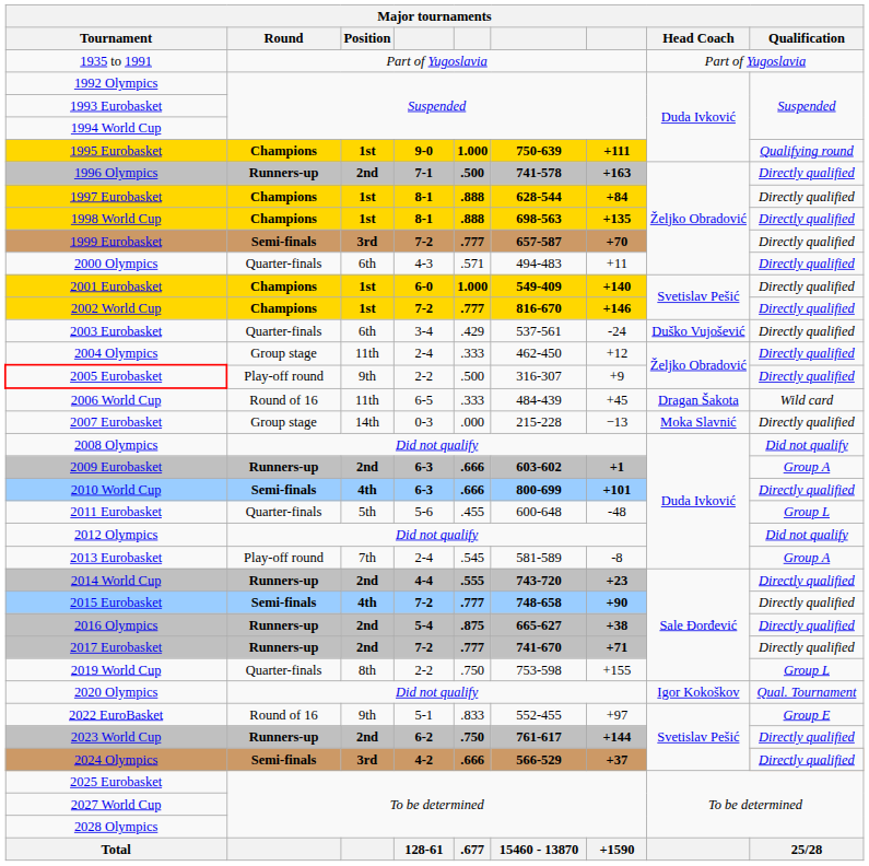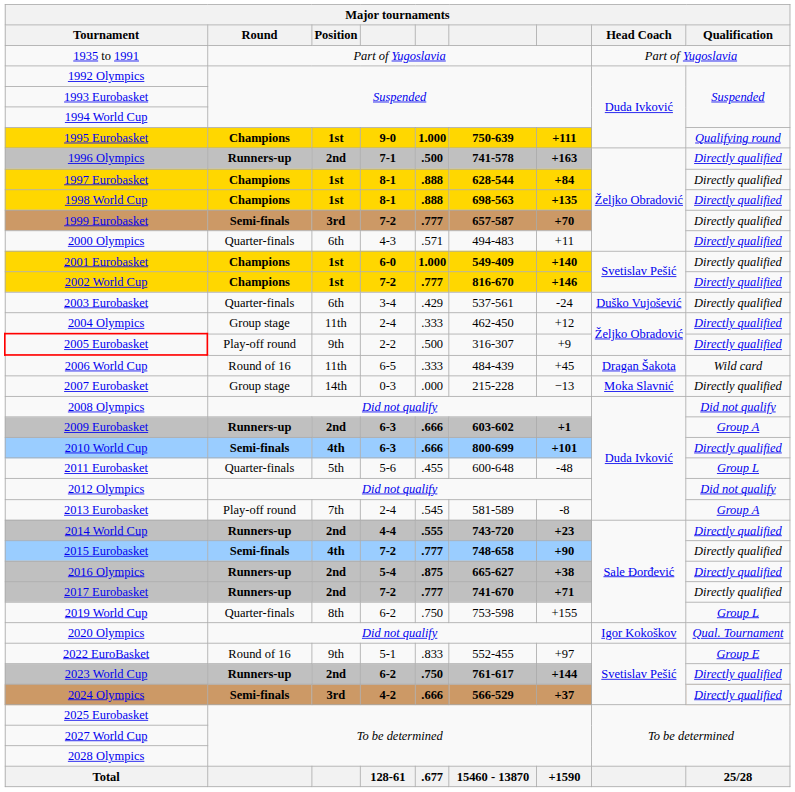 <table class="wikitable mw-collapsible mw-collapsed" style="text-align: center;font-size:95%;">
 <tr>
 <th colspan=9>Major tournaments</th>
 </tr>
 <tr>
 <th width=240>Tournament</th>
 <th width=120>Round</th>
 <th>Position</th>
 <th width=60></th>
 <th width=30></th>
 <th width=100></th>
 <th width=60></th>
 <th>Head Coach</th>
 <th width=120>Qualification</th>
 </tr>
 <tr>
 <td> <a href='#'>1935</a> to  <a href='#'>1991</a></td>
 <td colspan=6><em>Part of <a href='#'>Yugoslavia</a></em></td>
 <td colspan=2><em>Part of <a href='#'>Yugoslavia</a></em></td>
 </tr>
 <tr>
 <td> <a href='#'>1992 Olympics</a></td>
 <td colspan=6 rowspan=3><a href='#'><em>Suspended</em></a></td>
 <td colspan=1 rowspan=4><a href='#'>Duda Ivković</a></td>
 <td colspan=1 rowspan=3><a href='#'><em>Suspended</em></a></td>
 </tr>
 <tr>
 <td> <a href='#'>1993 Eurobasket</a></td>
 </tr>
 <tr>
 <td> <a href='#'>1994 World Cup</a></td>
 </tr>
 <tr>
 <td style="background:gold;"> <a href='#'>1995 Eurobasket</a></td>
 <td style="background:gold;"> <strong>Champions</strong> </td>
 <td style="background:gold;"><strong>1st</strong></td>
 <td style="background:gold;"><strong>9-0</strong></td>
 <td style="background:gold;"><strong>1.000</strong></td>
 <td style="background:gold;"><strong>750-639</strong></td>
 <td style="background:gold;"><strong>+111</strong></td>
 <td colspan=1><a href='#'><em>Qualifying round</em></a></td>
 </tr>
 <tr>
 <td style="background:silver;"> <a href='#'>1996 Olympics</a></td>
 <td style="background:silver;"> <strong>Runners-up</strong> </td>
 <td style="background:silver;"><strong>2nd</strong></td>
 <td style="background:silver;"><strong>7-1</strong></td>
 <td style="background:silver;"><strong>.500</strong></td>
 <td style="background:silver;"><strong>741-578</strong></td>
 <td style="background:silver;"><strong>+163</strong></td>
 <td colspan=1 rowspan=5><a href='#'>Željko Obradović</a></td>
 <td colspan=1><a href='#'><em>Directly qualified</em></a></td>
 </tr>
 <tr>
 <td style="background:gold;"> <a href='#'>1997 Eurobasket</a></td>
 <td style="background:gold;"> <strong>Champions</strong> </td>
 <td style="background:gold;"><strong>1st</strong></td>
 <td style="background:gold;"><strong>8-1</strong></td>
 <td style="background:gold;"><strong>.888</strong></td>
 <td style="background:gold;"><strong>628-544</strong></td>
 <td style="background:gold;"><strong>+84</strong></td>
 <td colspan=1><em>Directly qualified</em></td>
 </tr>
 <tr>
 <td style="background:gold;"> <a href='#'>1998 World Cup</a></td>
 <td style="background:gold;"> <strong>Champions</strong> </td>
 <td style="background:gold;"><strong>1st</strong></td>
 <td style="background:gold;"><strong>8-1</strong></td>
 <td style="background:gold;"><strong>.888</strong></td>
 <td style="background:gold;"><strong>698-563</strong></td>
 <td style="background:gold;"><strong>+135</strong></td>
 <td colspan=1><a href='#'><em>Directly qualified</em></a></td>
 </tr>
 <tr>
 <td style="background:#c96;"> <a href='#'>1999 Eurobasket</a></td>
 <td style="background:#c96;"> <strong>Semi-finals</strong> </td>
 <td style="background:#c96;"><strong>3rd</strong></td>
 <td style="background:#c96;"><strong>7-2</strong></td>
 <td style="background:#c96;"><strong>.777</strong></td>
 <td style="background:#c96;"><strong>657-587</strong></td>
 <td style="background:#c96;"><strong>+70</strong></td>
 <td colspan=1><em>Directly qualified</em></td>
 </tr>
 <tr>
 <td> <a href='#'>2000 Olympics</a></td>
 <td>Quarter-finals</td>
 <td>6th</td>
 <td>4-3</td>
 <td>.571</td>
 <td>494-483</td>
 <td>+11</td>
 <td colspan=1><a href='#'><em>Directly qualified</em></a></td>
 </tr>
 <tr>
 <td style="background:gold;"> <a href='#'>2001 Eurobasket</a></td>
 <td style="background:gold;"> <strong>Champions</strong> </td>
 <td style="background:gold;"><strong>1st</strong></td>
 <td style="background:gold;"><strong>6-0</strong></td>
 <td style="background:gold;"><strong>1.000</strong></td>
 <td style="background:gold;"><strong>549-409</strong></td>
 <td style="background:gold;"><strong>+140</strong></td>
 <td colspan=1 rowspan =2><a href='#'>Svetislav Pešić</a></td>
 <td colspan=1><em>Directly qualified</em></td>
 </tr>
 <tr>
 <td style="background:gold;"> <a href='#'>2002 World Cup</a></td>
 <td style="background:gold;"> <strong>Champions</strong> </td>
 <td style="background:gold;"><strong>1st</strong></td>
 <td style="background:gold;"><strong>7-2</strong></td>
 <td style="background:gold;"><strong>.777</strong></td>
 <td style="background:gold;"><strong>816-670</strong></td>
 <td style="background:gold;"><strong>+146</strong></td>
 <td colspan=1><a href='#'><em>Directly qualified</em></a></td>
 </tr>
 <tr>
 <td> <a href='#'>2003 Eurobasket</a></td>
 <td>Quarter-finals</td>
 <td>6th</td>
 <td>3-4</td>
 <td>.429</td>
 <td>537-561</td>
 <td>-24</td>
 <td colspan=1><a href='#'>Duško Vujošević</a></td>
 <td colspan=1><em>Directly qualified</em></td>
 </tr>
 <tr>
 <td> <a href='#'>2004 Olympics</a></td>
 <td>Group stage</td>
 <td>11th</td>
 <td>2-4</td>
 <td>.333</td>
 <td>462-450</td>
 <td>+12</td>
 <td colspan=1 rowspan=2><a href='#'>Željko Obradović</a></td>
 <td colspan=1><a href='#'><em>Directly qualified</em></a></td>
 </tr>
 <tr>
 <td style="border: 2px solid red"> <a href='#'>2005 Eurobasket</a></td>
 <td>Play-off round</td>
 <td>9th</td>
 <td>2-2</td>
 <td>.500</td>
 <td>316-307</td>
 <td>+9</td>
 <td colspan=1><a href='#'><em>Directly qualified</em></a></td>
 </tr>
 <tr>
 <td> <a href='#'>2006 World Cup</a></td>
 <td>Round of 16</td>
 <td>11th</td>
 <td>6-5</td>
 <td>.333</td>
 <td>484-439</td>
 <td>+45</td>
 <td colspan=1><a href='#'>Dragan Šakota</a></td>
 <td colspan=1><em>Wild card</em></td>
 </tr>
 <tr>
 <td> <a href='#'>2007 Eurobasket</a></td>
 <td>Group stage</td>
 <td>14th</td>
 <td>0-3</td>
 <td>.000</td>
 <td>215-228</td>
 <td>−13</td>
 <td colspan=1><a href='#'>Moka Slavnić</a></td>
 <td colspan=1><em>Directly qualified</em></td>
 </tr>
 <tr>
 <td> <a href='#'>2008 Olympics</a></td>
 <td colspan=6><a href='#'><em>Did not qualify</em></a></td>
 <td colspan=1 rowspan=6><a href='#'>Duda Ivković</a></td>
 <td colspan=1><a href='#'><em>Did not qualify</em></a></td>
 </tr>
 <tr>
 <td style="background:silver;"> <a href='#'>2009 Eurobasket</a></td>
 <td style="background:silver;"> <strong>Runners-up</strong> </td>
 <td style="background:silver;"><strong>2nd</strong></td>
 <td style="background:silver;"><strong>6-3</strong></td>
 <td style="background:silver;"><strong>.666</strong></td>
 <td style="background:silver;"><strong>603-602</strong></td>
 <td style="background:silver;"><strong>+1</strong></td>
 <td colspan=1><a href='#'><em>Group A</em></a></td>
 </tr>
 <tr>
 <td style="background:#9acdff;"> <a href='#'>2010 World Cup</a></td>
 <td style="background:#9acdff;"><strong>Semi-finals</strong></td>
 <td style="background:#9acdff;"><strong>4th</strong></td>
 <td style="background:#9acdff;"><strong>6-3</strong></td>
 <td style="background:#9acdff;"><strong>.666</strong></td>
 <td style="background:#9acdff;"><strong>800-699</strong></td>
 <td style="background:#9acdff;"><strong>+101</strong></td>
 <td colspan=1><a href='#'><em>Directly qualified</em></a></td>
 </tr>
 <tr>
 <td> <a href='#'>2011 Eurobasket</a></td>
 <td>Quarter-finals</td>
 <td>5th</td>
 <td>5-6</td>
 <td>.455</td>
 <td>600-648</td>
 <td>-48</td>
 <td colspan=1><a href='#'><em>Group L</em></a></td>
 </tr>
 <tr>
 <td> <a href='#'>2012 Olympics</a></td>
 <td colspan=6><a href='#'><em>Did not qualify</em></a></td>
 <td colspan=1><a href='#'><em>Did not qualify</em></a></td>
 </tr>
 <tr>
 <td> <a href='#'>2013 Eurobasket</a></td>
 <td>Play-off round</td>
 <td>7th</td>
 <td>2-4</td>
 <td>.545</td>
 <td>581-589</td>
 <td>-8</td>
 <td colspan=1><a href='#'><em>Group A</em></a></td>
 </tr>
 <tr>
 <td style="background:silver;"> <a href='#'>2014 World Cup</a></td>
 <td style="background:silver;"> <strong>Runners-up</strong> </td>
 <td style="background:silver;"><strong>2nd</strong></td>
 <td style="background:silver;"><strong>4-4</strong></td>
 <td style="background:silver;"><strong>.555</strong></td>
 <td style="background:silver;"><strong>743-720</strong></td>
 <td style="background:silver;"><strong>+23</strong></td>
 <td colspan=1 rowspan=5><a href='#'>Sale Đorđević</a></td>
 <td colspan=1><a href='#'><em>Directly qualified</em></a></td>
 </tr>
 <tr>
 <td style="background:#9acdff;">   <a href='#'>2015 Eurobasket</a></td>
 <td style="background:#9acdff;"><strong>Semi-finals</strong></td>
 <td style="background:#9acdff;"><strong>4th</strong></td>
 <td style="background:#9acdff;"><strong>7-2</strong></td>
 <td style="background:#9acdff;"><strong>.777</strong></td>
 <td style="background:#9acdff;"><strong>748-658</strong></td>
 <td style="background:#9acdff;"><strong>+90</strong></td>
 <td colspan=1><em>Directly qualified</em></td>
 </tr>
 <tr>
 <td style="background:silver;"> <a href='#'>2016 Olympics</a></td>
 <td style="background:silver;"> <strong>Runners-up</strong> </td>
 <td style="background:silver;"><strong>2nd</strong></td>
 <td style="background:silver;"><strong>5-4</strong></td>
 <td style="background:silver;"><strong>.875</strong></td>
 <td style="background:silver;"><strong>665-627</strong></td>
 <td style="background:silver;"><strong>+38</strong></td>
 <td colspan=1><a href='#'><em>Directly qualified</em></a></td>
 </tr>
 <tr>
 <td style="background:silver;">    <a href='#'>2017 Eurobasket</a></td>
 <td style="background:silver;"> <strong>Runners-up</strong> </td>
 <td style="background:silver;"><strong>2nd</strong></td>
 <td style="background:silver;"><strong>7-2</strong></td>
 <td style="background:silver;"><strong>.777</strong></td>
 <td style="background:silver;"><strong>741-670</strong></td>
 <td style="background:silver;"><strong>+71</strong></td>
 <td colspan=1><em>Directly qualified</em></td>
 </tr>
 <tr>
 <td> <a href='#'>2019 World Cup</a></td>
 <td>Quarter-finals</td>
 <td>8th</td>
-<td>2-2</td>
+<td>6-2</td>
 <td>.750</td>
 <td>753-598</td>
 <td>+155</td>
 <td colspan=1><a href='#'><em>Group L</em></a></td>
 </tr>
 <tr>
 <td> <a href='#'>2020 Olympics</a></td>
 <td colspan=6><a href='#'><em>Did not qualify</em></a></td>
 <td colspan=1><a href='#'>Igor Kokoškov</a></td>
 <td colspan=1><a href='#'><em>Qual. Tournament</em></a></td>
 </tr>
 <tr>
 <td>    <a href='#'>2022 EuroBasket</a></td>
 <td>Round of 16</td>
 <td>9th</td>
 <td>5-1</td>
 <td>.833</td>
 <td>552-455</td>
 <td>+97</td>
 <td colspan=1 rowspan=3><a href='#'>Svetislav Pešić</a></td>
 <td colspan=1><a href='#'><em>Group E</em></a></td>
 </tr>
 <tr>
 <td style="background:silver;">   <a href='#'>2023 World Cup</a></td>
 <td style="background:silver;"> <strong>Runners-up</strong> </td>
 <td style="background:silver;"><strong>2nd</strong></td>
 <td style="background:silver;"><strong>6-2</strong></td>
 <td style="background:silver;"><strong>.750</strong></td>
 <td style="background:silver;"><strong>761-617</strong></td>
 <td style="background:silver;"><strong>+144</strong></td>
 <td colspan=1><a href='#'><em>Directly qualified</em></a></td>
 </tr>
 <tr style="background:#c96;">
 <td style="background:#c96;"> <a href='#'>2024 Olympics</a></td>
 <td style="background:c96;"> <strong>Semi-finals</strong> </td>
 <td style="background:c96;"><strong>3rd</strong></td>
 <td style="background:c96;"><strong>4-2</strong></td>
 <td style="background:c96;"><strong>.666</strong></td>
 <td style="background:c96;"><strong>566-529</strong></td>
 <td style="background:c96;"><strong>+37</strong></td>
 <td colspan=1 style="background:#f8f9fa;"><a href='#'><em>Directly qualified</em></a></td>
 </tr>
 <tr>
 <td>    <a href='#'>2025 Eurobasket</a></td>
 <td colspan=6 rowspan=3><em>To be determined</em></td>
 <td colspan=2 rowspan=3><em>To be determined</em></td>
 </tr>
 <tr>
 <td> <a href='#'>2027 World Cup</a></td>
 </tr>
 <tr>
 <td> <a href='#'>2028 Olympics</a></td>
 </tr>
 <tr>
 <th>Total</th>
 <th></th>
 <th></th>
 <th>128-61</th>
 <th>.677</th>
 <th>15460 - 13870</th>
 <th>+1590</th>
 <th></th>
 <th>25/28</th>
 </tr>
 </table>
